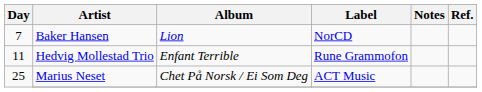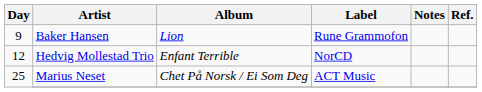 <table class="wikitable" id="table_April">
 <tr>
 <th>Day</th>
 <th>Artist</th>
 <th>Album</th>
 <th>Label</th>
 <th>Notes</th>
 <th>Ref.</th>
 </tr>
 <tr>
-<td rowspan="1" style="text-align:center;">7</td>
+<td rowspan="1" style="text-align:center;">9</td>
 <td><a href='#'>Baker Hansen</a></td>
 <td><em><a href='#'>Lion</a></em></td>
-<td><a href='#'>NorCD</a></td>
+<td><a href='#'>Rune Grammofon</a></td>
 <td></td>
 <td style="text-align:center;"></td>
 </tr>
 <tr>
-<td rowspan="1" style="text-align:center;">11</td>
+<td rowspan="1" style="text-align:center;">12</td>
 <td><a href='#'>Hedvig Mollestad Trio</a></td>
 <td><em>Enfant Terrible</em></td>
-<td><a href='#'>Rune Grammofon</a></td>
+<td><a href='#'>NorCD</a></td>
 <td></td>
 <td style="text-align:center;"></td>
 </tr>
 <tr>
 <td rowspan="2" style="text-align:center;">25</td>
 <td><a href='#'>Marius Neset</a></td>
 <td><em>Chet På Norsk / Ei Som Deg</em></td>
 <td><a href='#'>ACT Music</a></td>
 <td></td>
 <td style="text-align:center;"></td>
 </tr>
 <tr>
 </tr>
 </table>
